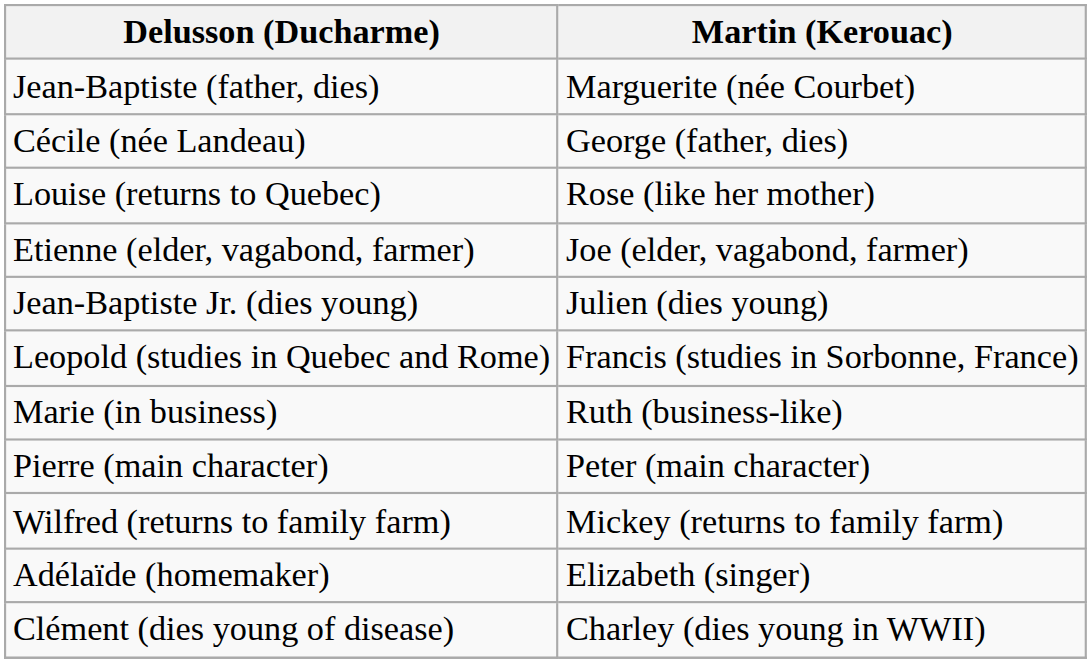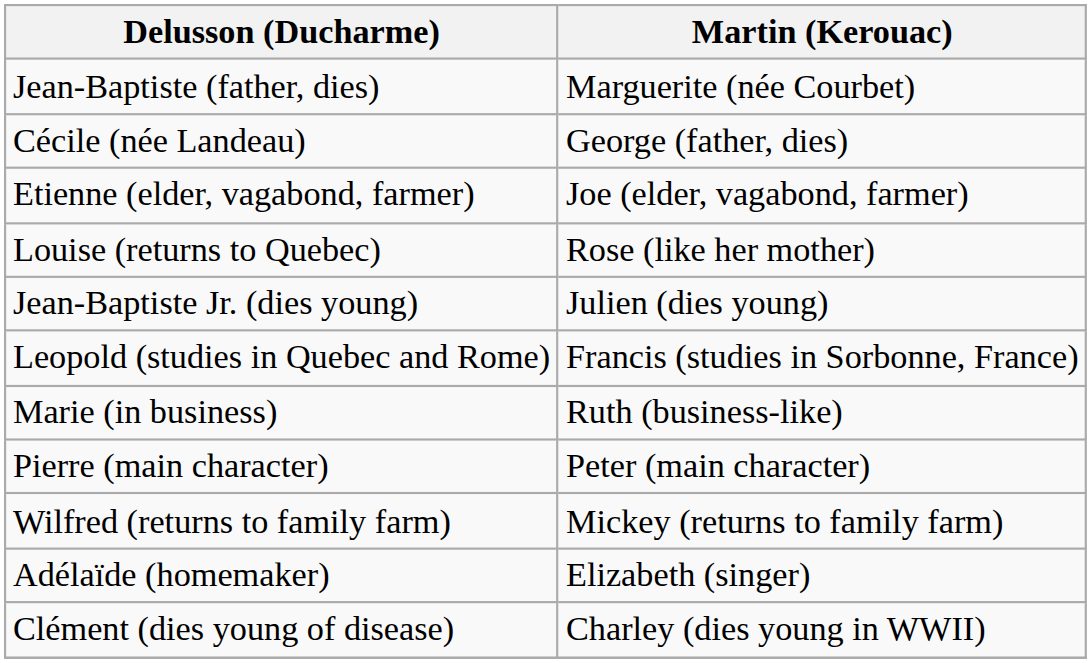 <table class="wikitable">
 <tr>
 <th>Delusson (Ducharme)</th>
 <th>Martin (Kerouac)</th>
 </tr>
 <tr>
 <td>Jean-Baptiste (father, dies)</td>
 <td>Marguerite (née Courbet)</td>
 </tr>
 <tr>
 <td>Cécile (née Landeau)</td>
 <td>George (father, dies)</td>
 </tr>
 <tr>
+<td>Etienne (elder, vagabond, farmer)</td>
+<td>Joe (elder, vagabond, farmer)</td>
+</tr>
+<tr>
 <td>Louise (returns to Quebec)</td>
 <td>Rose (like her mother)</td>
-</tr>
-<tr>
-<td>Etienne (elder, vagabond, farmer)</td>
-<td>Joe (elder, vagabond, farmer)</td>
 </tr>
 <tr>
 <td>Jean-Baptiste Jr. (dies young)</td>
 <td>Julien (dies young)</td>
 </tr>
 <tr>
 <td>Leopold (studies in Quebec and Rome)</td>
 <td>Francis (studies in Sorbonne, France)</td>
 </tr>
 <tr>
 <td>Marie (in business)</td>
 <td>Ruth (business-like)</td>
 </tr>
 <tr>
 <td>Pierre (main character)</td>
 <td>Peter (main character)</td>
 </tr>
 <tr>
 <td>Wilfred (returns to family farm)</td>
 <td>Mickey (returns to family farm)</td>
 </tr>
 <tr>
 <td>Adélaïde (homemaker)</td>
 <td>Elizabeth (singer)</td>
 </tr>
 <tr>
 <td>Clément (dies young of disease)</td>
 <td>Charley (dies young in WWII)</td>
 </tr>
 <tr>
 </tr>
 </table>
